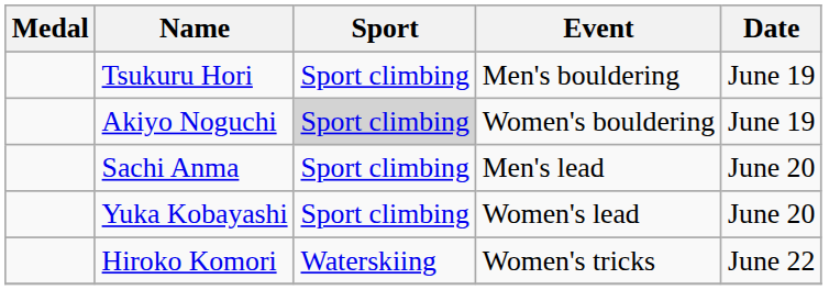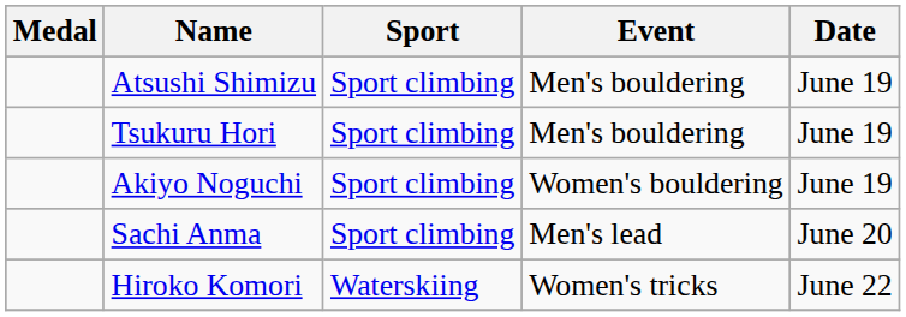 <table class="wikitable sortable"  style="font-size:95%">
 <tr>
 <th>Medal</th>
 <th>Name</th>
 <th>Sport</th>
 <th>Event</th>
 <th>Date</th>
+</tr>
+<tr>
+<td></td>
+<td align=left><a href='#'>Atsushi Shimizu</a></td>
+<td><a href='#'>Sport climbing</a></td>
+<td>Men's bouldering</td>
+<td>June 19</td>
 </tr>
 <tr>
 <td></td>
 <td align=left><a href='#'>Tsukuru Hori</a></td>
 <td><a href='#'>Sport climbing</a></td>
 <td>Men's bouldering</td>
 <td>June 19</td>
 </tr>
 <tr>
 <td></td>
 <td align=left><a href='#'>Akiyo Noguchi</a></td>
-<td style="background: lightgrey;"><a href='#'>Sport climbing</a></td>
+<td><a href='#'>Sport climbing</a></td>
 <td>Women's bouldering</td>
 <td>June 19</td>
 </tr>
 <tr>
 <td></td>
 <td align=left><a href='#'>Sachi Anma</a></td>
 <td><a href='#'>Sport climbing</a></td>
 <td>Men's lead</td>
 <td>June 20</td>
 </tr>
 <tr>
 <td></td>
-<td align=left><a href='#'>Yuka Kobayashi</a></td>
-<td><a href='#'>Sport climbing</a></td>
-<td>Women's lead</td>
-<td>June 20</td>
-</tr>
-<tr>
-<td></td>
 <td align=left><a href='#'>Hiroko Komori</a></td>
 <td><a href='#'>Waterskiing</a></td>
 <td>Women's tricks</td>
 <td>June 22</td>
 </tr>
 <tr>
 </tr>
 </table>
